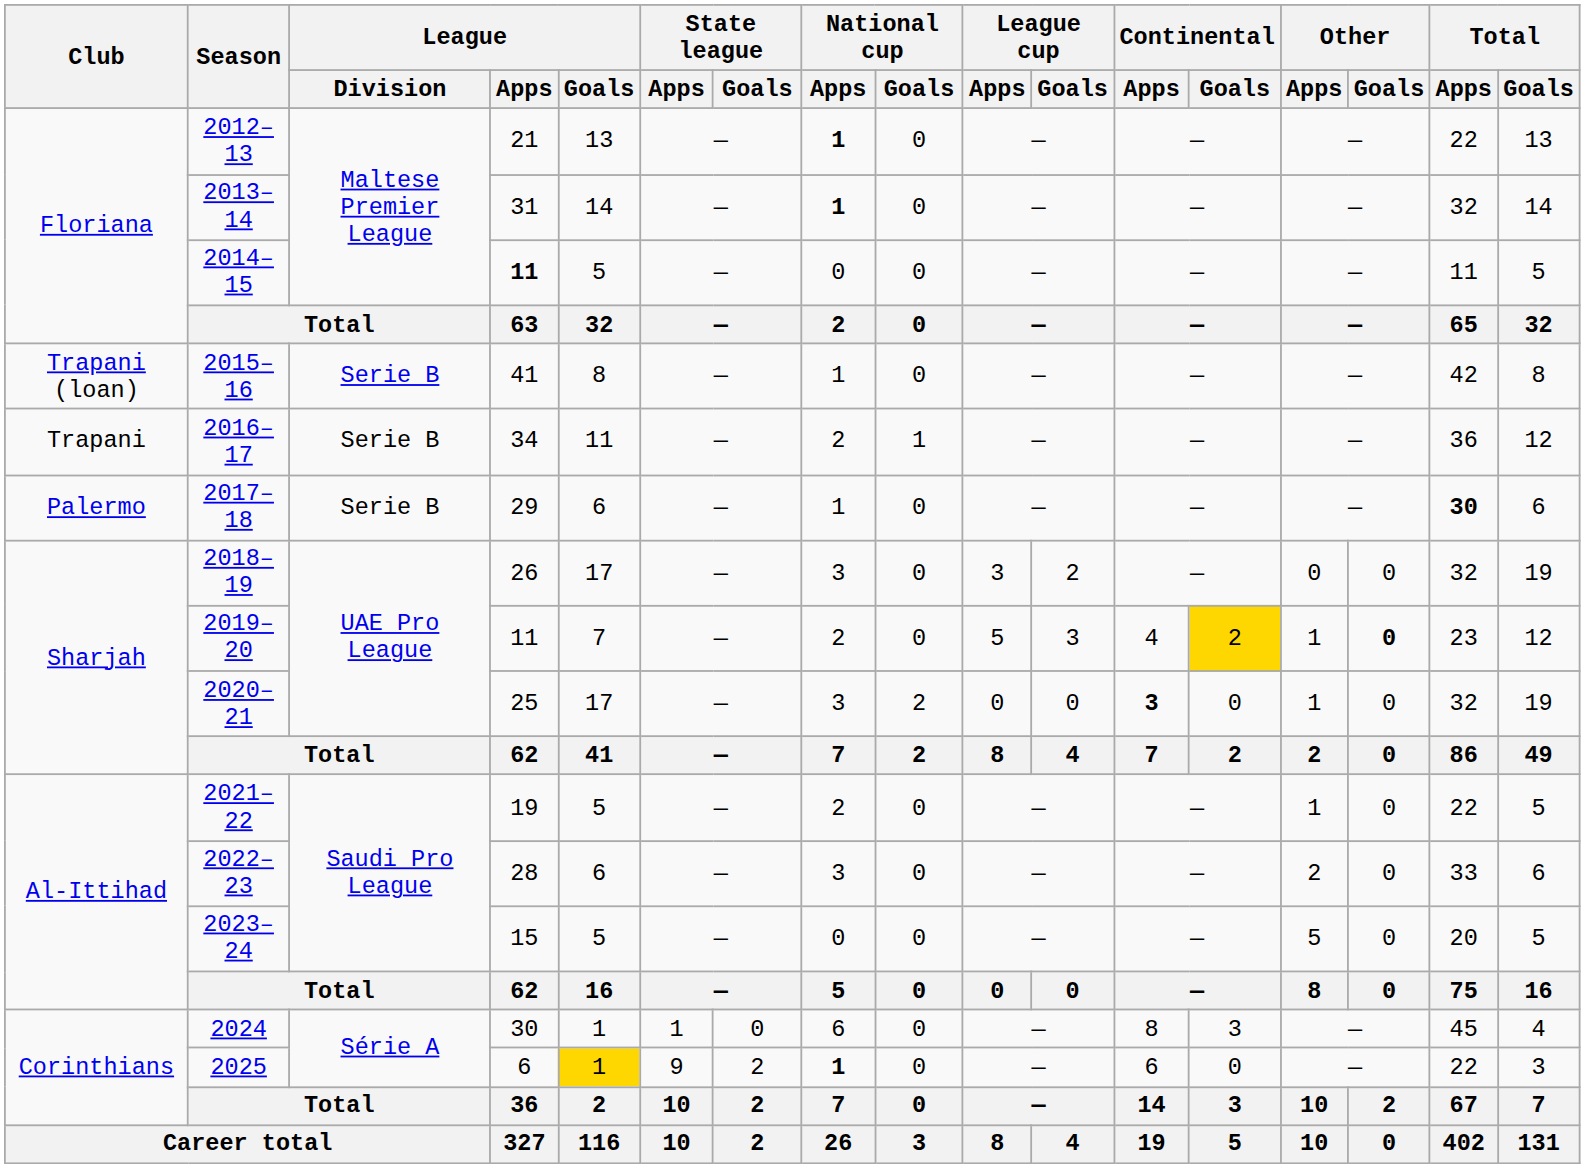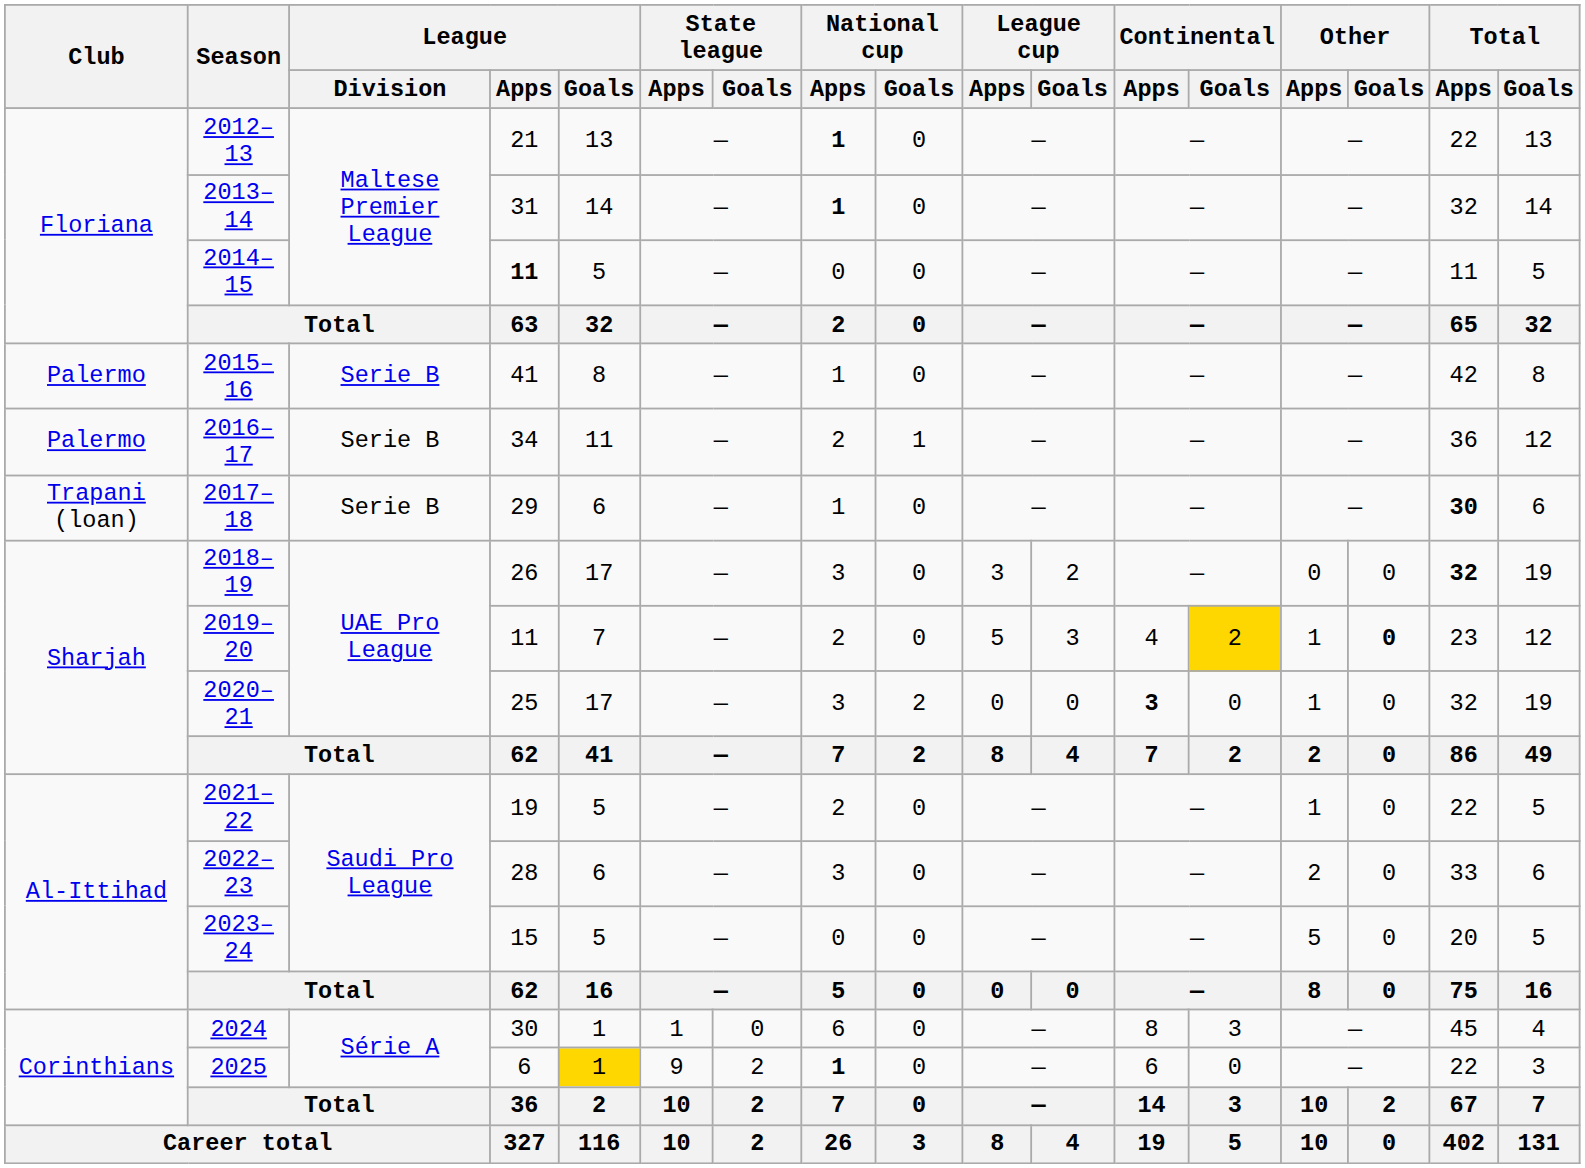 <table class="wikitable" style="text-align: center;">
 <tr>
 <th rowspan="2">Club</th>
 <th rowspan="2">Season</th>
 <th colspan="3">League</th>
 <th colspan="2">State league</th>
 <th colspan="2">National cup</th>
 <th colspan="2">League cup</th>
 <th colspan="2">Continental</th>
 <th colspan="2">Other</th>
 <th colspan="2">Total</th>
 </tr>
 <tr>
 <th>Division</th>
 <th>Apps</th>
 <th>Goals</th>
 <th>Apps</th>
 <th>Goals</th>
 <th>Apps</th>
 <th>Goals</th>
 <th>Apps</th>
 <th>Goals</th>
 <th>Apps</th>
 <th>Goals</th>
 <th>Apps</th>
 <th>Goals</th>
 <th>Apps</th>
 <th>Goals</th>
 </tr>
 <tr>
 <td rowspan="4" valign="center"><a href='#'>Floriana</a></td>
 <td><a href='#'>2012–13</a></td>
 <td rowspan="3"><a href='#'>Maltese Premier League</a></td>
 <td>21</td>
 <td>13</td>
 <td colspan="2">—</td>
 <td><strong>1</strong></td>
 <td>0</td>
 <td colspan="2">—</td>
 <td colspan="2">—</td>
 <td colspan="2">—</td>
 <td>22</td>
 <td>13</td>
 </tr>
 <tr>
 <td><a href='#'>2013–14</a></td>
 <td>31</td>
 <td>14</td>
 <td colspan="2">—</td>
 <td><strong>1</strong></td>
 <td>0</td>
 <td colspan="2">—</td>
 <td colspan="2">—</td>
 <td colspan="2">—</td>
 <td>32</td>
 <td>14</td>
 </tr>
 <tr>
 <td><a href='#'>2014–15</a></td>
 <td><strong>11</strong></td>
 <td>5</td>
 <td colspan="2">—</td>
 <td>0</td>
 <td>0</td>
 <td colspan="2">—</td>
 <td colspan="2">—</td>
 <td colspan="2">—</td>
 <td>11</td>
 <td>5</td>
 </tr>
 <tr>
 <th colspan="2">Total</th>
 <th>63</th>
 <th>32</th>
 <th colspan="2">—</th>
 <th>2</th>
 <th>0</th>
 <th colspan="2">—</th>
 <th colspan="2">—</th>
 <th colspan="2">—</th>
 <th>65</th>
 <th>32</th>
 </tr>
 <tr>
-<td><a href='#'>Trapani</a> (loan)</td>
+<td><a href='#'>Palermo</a></td>
 <td><a href='#'>2015–16</a></td>
 <td><a href='#'>Serie B</a></td>
 <td>41</td>
 <td>8</td>
 <td colspan="2">—</td>
 <td>1</td>
 <td>0</td>
 <td colspan="2">—</td>
 <td colspan="2">—</td>
 <td colspan="2">—</td>
 <td>42</td>
 <td>8</td>
 </tr>
 <tr>
-<td>Trapani</td>
+<td><a href='#'>Palermo</a></td>
 <td><a href='#'>2016–17</a></td>
 <td>Serie B</td>
 <td>34</td>
 <td>11</td>
 <td colspan="2">—</td>
 <td>2</td>
 <td>1</td>
 <td colspan="2">—</td>
 <td colspan="2">—</td>
 <td colspan="2">—</td>
 <td>36</td>
 <td>12</td>
 </tr>
 <tr>
-<td><a href='#'>Palermo</a></td>
+<td><a href='#'>Trapani</a> (loan)</td>
 <td><a href='#'>2017–18</a></td>
 <td>Serie B</td>
 <td>29</td>
 <td>6</td>
 <td colspan="2">—</td>
 <td>1</td>
 <td>0</td>
 <td colspan="2">—</td>
 <td colspan="2">—</td>
 <td colspan="2">—</td>
 <td><strong>30</strong></td>
 <td>6</td>
 </tr>
 <tr>
 <td rowspan="4" valign="center"><a href='#'>Sharjah</a></td>
 <td><a href='#'>2018–19</a></td>
 <td rowspan="3"><a href='#'>UAE Pro League</a></td>
 <td>26</td>
 <td>17</td>
 <td colspan="2">—</td>
 <td>3</td>
 <td>0</td>
 <td>3</td>
 <td>2</td>
 <td colspan="2">—</td>
 <td>0</td>
 <td>0</td>
-<td>32</td>
+<td><strong>32</strong></td>
 <td>19</td>
 </tr>
 <tr>
 <td><a href='#'>2019–20</a></td>
 <td>11</td>
 <td>7</td>
 <td colspan="2">—</td>
 <td>2</td>
 <td>0</td>
 <td>5</td>
 <td>3</td>
 <td>4</td>
 <td style="background: gold;">2</td>
 <td>1</td>
 <td><strong>0</strong></td>
 <td>23</td>
 <td>12</td>
 </tr>
 <tr>
 <td><a href='#'>2020–21</a></td>
 <td>25</td>
 <td>17</td>
 <td colspan="2">—</td>
 <td>3</td>
 <td>2</td>
 <td>0</td>
 <td>0</td>
 <td><strong>3</strong></td>
 <td>0</td>
 <td>1</td>
 <td>0</td>
 <td>32</td>
 <td>19</td>
 </tr>
 <tr>
 <th colspan="2">Total</th>
 <th>62</th>
 <th>41</th>
 <th colspan="2">—</th>
 <th>7</th>
 <th>2</th>
 <th>8</th>
 <th>4</th>
 <th>7</th>
 <th>2</th>
 <th>2</th>
 <th>0</th>
 <th>86</th>
 <th>49</th>
 </tr>
 <tr>
 <td rowspan="4" valign="center"><a href='#'>Al-Ittihad</a></td>
 <td><a href='#'>2021–22</a></td>
 <td rowspan="3"><a href='#'>Saudi Pro League</a></td>
 <td>19</td>
 <td>5</td>
 <td colspan="2">—</td>
 <td>2</td>
 <td>0</td>
 <td colspan="2">—</td>
 <td colspan="2">—</td>
 <td>1</td>
 <td>0</td>
 <td>22</td>
 <td>5</td>
 </tr>
 <tr>
 <td><a href='#'>2022–23</a></td>
 <td>28</td>
 <td>6</td>
 <td colspan="2">—</td>
 <td>3</td>
 <td>0</td>
 <td colspan="2">—</td>
 <td colspan="2">—</td>
 <td>2</td>
 <td>0</td>
 <td>33</td>
 <td>6</td>
 </tr>
 <tr>
 <td><a href='#'>2023–24</a></td>
 <td>15</td>
 <td>5</td>
 <td colspan="2">—</td>
 <td>0</td>
 <td>0</td>
 <td colspan="2">—</td>
 <td colspan="2">—</td>
 <td>5</td>
 <td>0</td>
 <td>20</td>
 <td>5</td>
 </tr>
 <tr>
 <th colspan="2">Total</th>
 <th>62</th>
 <th>16</th>
 <th colspan="2">—</th>
 <th>5</th>
 <th>0</th>
 <th>0</th>
 <th>0</th>
 <th colspan="2">—</th>
 <th>8</th>
 <th>0</th>
 <th>75</th>
 <th>16</th>
 </tr>
 <tr>
 <td rowspan="3" valign="center"><a href='#'>Corinthians</a></td>
 <td><a href='#'>2024</a></td>
 <td rowspan="2"><a href='#'>Série A</a></td>
 <td>30</td>
 <td>1</td>
 <td>1</td>
 <td>0</td>
 <td>6</td>
 <td>0</td>
 <td colspan="2">—</td>
 <td>8</td>
 <td>3</td>
 <td colspan="2">—</td>
 <td>45</td>
 <td>4</td>
 </tr>
 <tr>
 <td><a href='#'>2025</a></td>
 <td>6</td>
 <td style="background: gold;">1</td>
 <td>9</td>
 <td>2</td>
 <td><strong>1</strong></td>
 <td>0</td>
 <td colspan="2">—</td>
 <td>6</td>
 <td>0</td>
 <td colspan="2">—</td>
 <td>22</td>
 <td>3</td>
 </tr>
 <tr>
 <th colspan="2">Total</th>
 <th>36</th>
 <th>2</th>
 <th>10</th>
 <th>2</th>
 <th>7</th>
 <th>0</th>
 <th colspan="2">—</th>
 <th>14</th>
 <th>3</th>
 <th>10</th>
 <th>2</th>
 <th>67</th>
 <th>7</th>
 </tr>
 <tr>
 <th colspan="3">Career total</th>
 <th>327</th>
 <th>116</th>
 <th>10</th>
 <th>2</th>
 <th>26</th>
 <th>3</th>
 <th>8</th>
 <th>4</th>
 <th>19</th>
 <th>5</th>
 <th>10</th>
 <th>0</th>
 <th>402</th>
 <th>131</th>
 </tr>
 </table>
